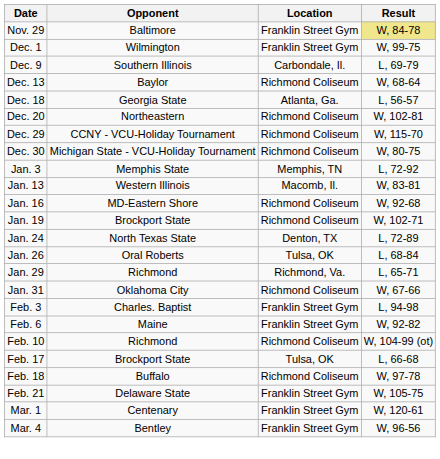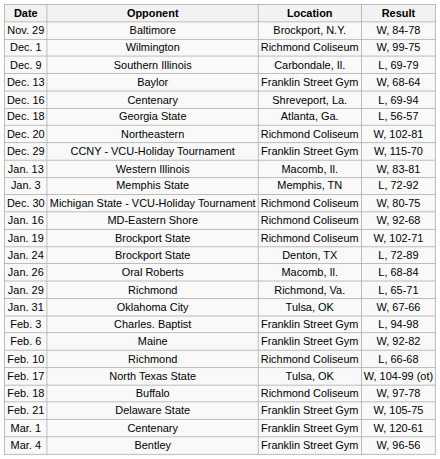 <table class="wikitable" style="text-align: center; font-size: 90%;">
 <tr>
 <th>Date</th>
 <th>Opponent</th>
 <th>Location</th>
 <th>Result</th>
 </tr>
 <tr>
 <td>Nov. 29</td>
 <td>Baltimore</td>
-<td>Franklin Street Gym</td>
-<td style="background: khaki;">W, 84-78</td>
+<td>Brockport, N.Y.</td>
+<td>W, 84-78</td>
 </tr>
 <tr>
 <td>Dec. 1</td>
 <td>Wilmington</td>
-<td>Franklin Street Gym</td>
+<td>Richmond Coliseum</td>
 <td>W, 99-75</td>
 </tr>
 <tr>
 <td>Dec. 9</td>
 <td>Southern Illinois</td>
 <td>Carbondale, Il.</td>
 <td>L, 69-79</td>
 </tr>
 <tr>
 <td>Dec. 13</td>
 <td>Baylor</td>
-<td>Richmond Coliseum</td>
+<td>Franklin Street Gym</td>
 <td>W, 68-64</td>
+</tr>
+<tr>
+<td>Dec. 16</td>
+<td>Centenary</td>
+<td>Shreveport, La.</td>
+<td>L, 69-94</td>
 </tr>
 <tr>
 <td>Dec. 18</td>
 <td>Georgia State</td>
 <td>Atlanta, Ga.</td>
 <td>L, 56-57</td>
 </tr>
 <tr>
 <td>Dec. 20</td>
 <td>Northeastern</td>
 <td>Richmond Coliseum</td>
 <td>W, 102-81</td>
 </tr>
 <tr>
 <td>Dec. 29</td>
 <td>CCNY - VCU-Holiday Tournament</td>
-<td>Richmond Coliseum</td>
+<td>Franklin Street Gym</td>
 <td>W, 115-70</td>
 </tr>
 <tr>
-<td>Dec. 30</td>
-<td>Michigan State - VCU-Holiday Tournament</td>
-<td>Richmond Coliseum</td>
-<td>W, 80-75</td>
+<td>Jan. 13</td>
+<td>Western Illinois</td>
+<td>Macomb, Il.</td>
+<td>W, 83-81</td>
 </tr>
 <tr>
 <td>Jan. 3</td>
 <td>Memphis State</td>
 <td>Memphis, TN</td>
 <td>L, 72-92</td>
 </tr>
 <tr>
-<td>Jan. 13</td>
-<td>Western Illinois</td>
-<td>Macomb, Il.</td>
-<td>W, 83-81</td>
+<td>Dec. 30</td>
+<td>Michigan State - VCU-Holiday Tournament</td>
+<td>Richmond Coliseum</td>
+<td>W, 80-75</td>
 </tr>
 <tr>
 <td>Jan. 16</td>
 <td>MD-Eastern Shore</td>
 <td>Richmond Coliseum</td>
 <td>W, 92-68</td>
 </tr>
 <tr>
 <td>Jan. 19</td>
 <td>Brockport State</td>
 <td>Richmond Coliseum</td>
 <td>W, 102-71</td>
 </tr>
 <tr>
 <td>Jan. 24</td>
-<td>North Texas State</td>
+<td>Brockport State</td>
 <td>Denton, TX</td>
 <td>L, 72-89</td>
 </tr>
 <tr>
 <td>Jan. 26</td>
 <td>Oral Roberts</td>
-<td>Tulsa, OK</td>
+<td>Macomb, Il.</td>
 <td>L, 68-84</td>
 </tr>
 <tr>
 <td>Jan. 29</td>
 <td>Richmond</td>
 <td>Richmond, Va.</td>
 <td>L, 65-71</td>
 </tr>
 <tr>
 <td>Jan. 31</td>
 <td>Oklahoma City</td>
-<td>Richmond Coliseum</td>
+<td>Tulsa, OK</td>
 <td>W, 67-66</td>
 </tr>
 <tr>
 <td>Feb. 3</td>
 <td>Charles. Baptist</td>
 <td>Franklin Street Gym</td>
 <td>L, 94-98</td>
 </tr>
 <tr>
 <td>Feb. 6</td>
 <td>Maine</td>
 <td>Franklin Street Gym</td>
 <td>W, 92-82</td>
 </tr>
 <tr>
 <td>Feb. 10</td>
 <td>Richmond</td>
 <td>Richmond Coliseum</td>
-<td>W, 104-99 (ot)</td>
+<td>L, 66-68</td>
 </tr>
 <tr>
 <td>Feb. 17</td>
-<td>Brockport State</td>
+<td>North Texas State</td>
 <td>Tulsa, OK</td>
-<td>L, 66-68</td>
+<td>W, 104-99 (ot)</td>
 </tr>
 <tr>
 <td>Feb. 18</td>
 <td>Buffalo</td>
 <td>Richmond Coliseum</td>
 <td>W, 97-78</td>
 </tr>
 <tr>
 <td>Feb. 21</td>
 <td>Delaware State</td>
 <td>Franklin Street Gym</td>
 <td>W, 105-75</td>
 </tr>
 <tr>
 <td>Mar. 1</td>
 <td>Centenary</td>
 <td>Franklin Street Gym</td>
 <td>W, 120-61</td>
 </tr>
 <tr>
 <td>Mar. 4</td>
 <td>Bentley</td>
 <td>Franklin Street Gym</td>
 <td>W, 96-56</td>
 </tr>
 </table>
